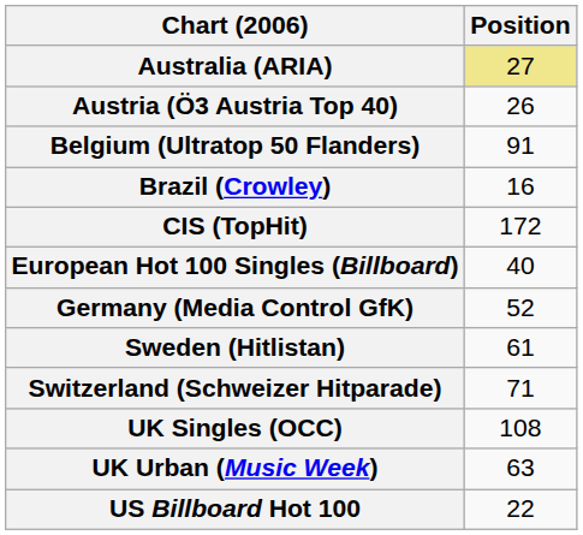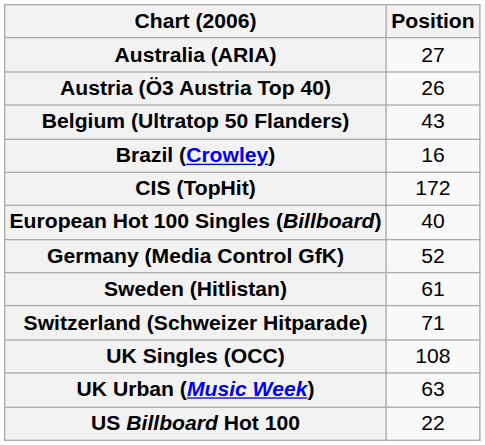 <table class="wikitable plainrowheaders sortable">
 <tr>
 <th scope="col">Chart (2006)</th>
 <th scope="col">Position</th>
 </tr>
 <tr>
 <th scope="row">Australia (ARIA)</th>
-<td style="background: khaki; text-align:center;">27</td>
+<td style="text-align:center;">27</td>
 </tr>
 <tr>
 <th scope="row">Austria (Ö3 Austria Top 40)</th>
 <td style="text-align:center;">26</td>
 </tr>
 <tr>
 <th scope="row">Belgium (Ultratop 50 Flanders)</th>
-<td style="text-align:center;">91</td>
+<td style="text-align:center;">43</td>
 </tr>
 <tr>
 <th scope="row">Brazil (<a href='#'>Crowley</a>)</th>
 <td style="text-align:center;">16</td>
 </tr>
 <tr>
 <th scope="row">CIS (TopHit)</th>
 <td style="text-align:center;">172</td>
 </tr>
 <tr>
 <th scope="row">European Hot 100 Singles (<em>Billboard</em>)</th>
 <td style="text-align:center;">40</td>
 </tr>
 <tr>
 <th scope="row">Germany (Media Control GfK)</th>
 <td style="text-align:center;">52</td>
 </tr>
 <tr>
 <th scope="row">Sweden (Hitlistan)</th>
 <td style="text-align:center;">61</td>
 </tr>
 <tr>
 <th scope="row">Switzerland (Schweizer Hitparade)</th>
 <td style="text-align:center;">71</td>
 </tr>
 <tr>
 <th scope="row">UK Singles (OCC)</th>
 <td style="text-align:center;">108</td>
 </tr>
 <tr>
 <th scope="row">UK Urban (<em><a href='#'>Music Week</a></em>)</th>
 <td style="text-align:center;">63</td>
 </tr>
 <tr>
 <th scope="row">US <em>Billboard</em> Hot 100</th>
 <td style="text-align:center;">22</td>
 </tr>
 </table>
